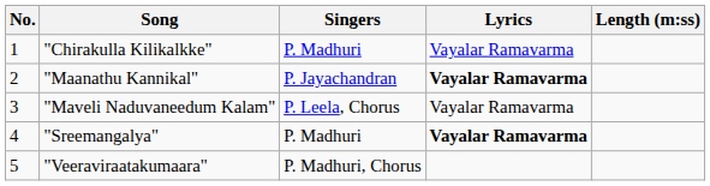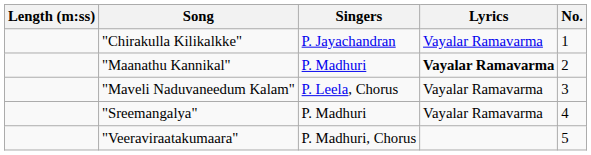 <table class="wikitable" style="font-size:95%;">
 <tr>
-<th>No.</th>
+<th>Length (m:ss)</th>
 <th>Song</th>
 <th>Singers</th>
 <th>Lyrics</th>
-<th>Length (m:ss)</th>
+<th>No.</th>
 </tr>
 <tr>
+<td></td>
+<td>"Chirakulla Kilikalkke"</td>
+<td><a href='#'>P. Jayachandran</a></td>
+<td><a href='#'>Vayalar Ramavarma</a></td>
 <td>1</td>
-<td>"Chirakulla Kilikalkke"</td>
-<td><a href='#'>P. Madhuri</a></td>
-<td><a href='#'>Vayalar Ramavarma</a></td>
-<td></td>
 </tr>
 <tr>
+<td></td>
+<td>"Maanathu Kannikal"</td>
+<td><a href='#'>P. Madhuri</a></td>
+<td><strong>Vayalar Ramavarma</strong></td>
 <td>2</td>
-<td>"Maanathu Kannikal"</td>
-<td><a href='#'>P. Jayachandran</a></td>
-<td><strong>Vayalar Ramavarma</strong></td>
-<td></td>
 </tr>
 <tr>
-<td>3</td>
+<td></td>
 <td>"Maveli Naduvaneedum Kalam"</td>
 <td><a href='#'>P. Leela</a>, Chorus</td>
 <td>Vayalar Ramavarma</td>
-<td></td>
+<td>3</td>
 </tr>
 <tr>
-<td>4</td>
+<td></td>
 <td>"Sreemangalya"</td>
 <td>P. Madhuri</td>
-<td><strong>Vayalar Ramavarma</strong></td>
-<td></td>
+<td>Vayalar Ramavarma</td>
+<td>4</td>
 </tr>
 <tr>
-<td>5</td>
+<td></td>
 <td>"Veeraviraatakumaara"</td>
 <td>P. Madhuri, Chorus</td>
 <td></td>
-<td></td>
+<td>5</td>
 </tr>
 </table>
